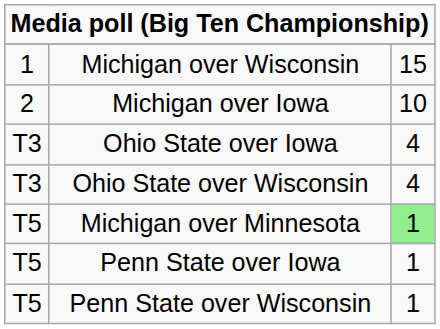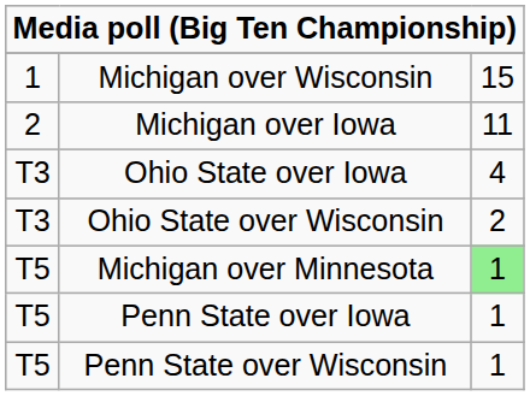 <table class="wikitable">
 <tr align="center">
 <td align="center" Colspan="3"><strong>Media poll (Big Ten Championship)</strong></td>
 </tr>
 <tr align="center">
 </tr>
 <tr align="center">
 <td>1</td>
 <td>Michigan over Wisconsin</td>
 <td>15</td>
 </tr>
 <tr align="center">
 <td>2</td>
 <td>Michigan over Iowa</td>
-<td>10</td>
+<td>11</td>
 </tr>
 <tr align="center">
 <td>T3</td>
 <td>Ohio State over Iowa</td>
 <td>4</td>
 </tr>
 <tr align="center">
 <td>T3</td>
 <td>Ohio State over Wisconsin</td>
-<td>4</td>
+<td>2</td>
 </tr>
 <tr align="center">
 <td>T5</td>
 <td>Michigan over Minnesota</td>
 <td style="background: lightgreen;">1</td>
 </tr>
 <tr align="center">
 <td>T5</td>
 <td>Penn State over Iowa</td>
 <td>1</td>
 </tr>
 <tr align="center">
 <td>T5</td>
 <td>Penn State over Wisconsin</td>
 <td>1</td>
 </tr>
 </table>
